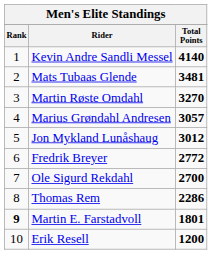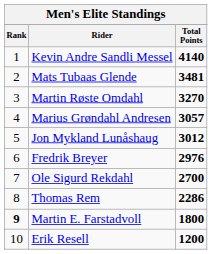 <table class="wikitable sortable">
 <tr>
 <th colspan=27 align="center">Men's Elite Standings</th>
 </tr>
 <tr>
 </tr>
 <tr style="font-size:8pt;font-weight:bold">
 <th align="center">Rank</th>
 <th align="center">Rider</th>
 <th align="center">Total<br>Points</th>
 </tr>
 <tr>
 <td align=center>1</td>
 <td> <a href='#'>Kevin Andre Sandli Messel</a></td>
 <td align=center><strong>4140</strong></td>
 </tr>
 <tr>
 <td align=center>2</td>
 <td> <a href='#'>Mats Tubaas Glende</a></td>
 <td align=center><strong>3481</strong></td>
 </tr>
 <tr>
 <td align=center>3</td>
 <td> <a href='#'>Martin Røste Omdahl</a></td>
 <td align=center><strong>3270</strong></td>
 </tr>
 <tr>
 <td align=center>4</td>
 <td> <a href='#'>Marius Grøndahl Andresen</a></td>
 <td align=center><strong>3057</strong></td>
 </tr>
 <tr>
 <td align=center>5</td>
 <td> <a href='#'>Jon Mykland Lunåshaug</a></td>
 <td align=center><strong>3012</strong></td>
 </tr>
 <tr>
 <td align=center>6</td>
 <td> <a href='#'>Fredrik Breyer</a></td>
-<td align=center><strong>2772</strong></td>
+<td align=center><strong>2976</strong></td>
 </tr>
 <tr>
 <td align=center>7</td>
 <td> <a href='#'>Ole Sigurd Rekdahl</a></td>
 <td align=center><strong>2700</strong></td>
 </tr>
 <tr>
 <td align=center>8</td>
 <td> <a href='#'>Thomas Rem</a></td>
 <td align=center><strong>2286</strong></td>
 </tr>
 <tr>
 <td align=center><strong>9</strong></td>
 <td> <a href='#'>Martin E. Farstadvoll</a></td>
-<td align=center><strong>1801</strong></td>
+<td align=center><strong>1800</strong></td>
 </tr>
 <tr>
 <td align=center>10</td>
 <td> <a href='#'>Erik Resell</a></td>
 <td align=center><strong>1200</strong></td>
 </tr>
 </table>
